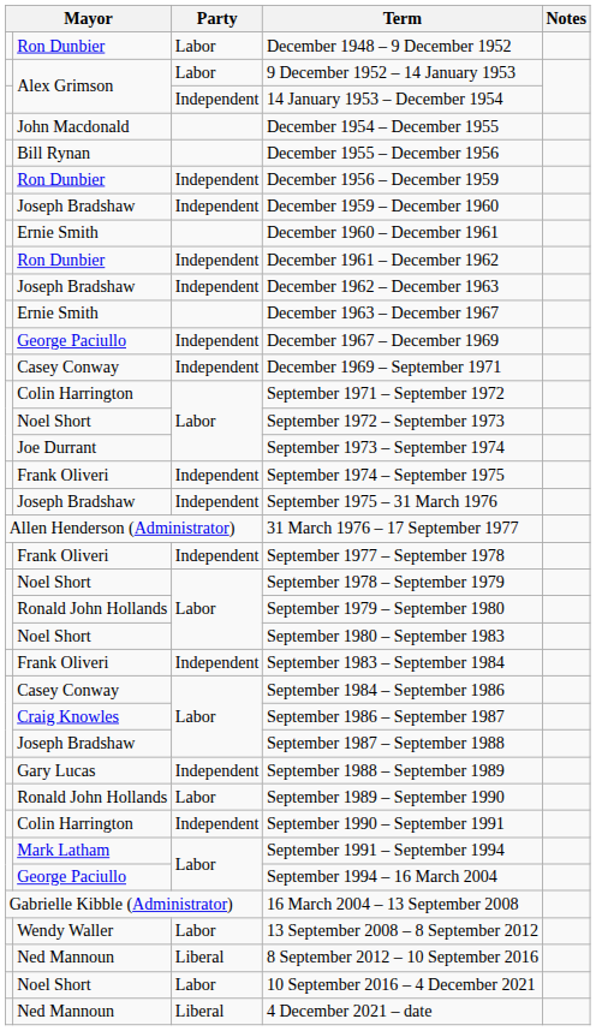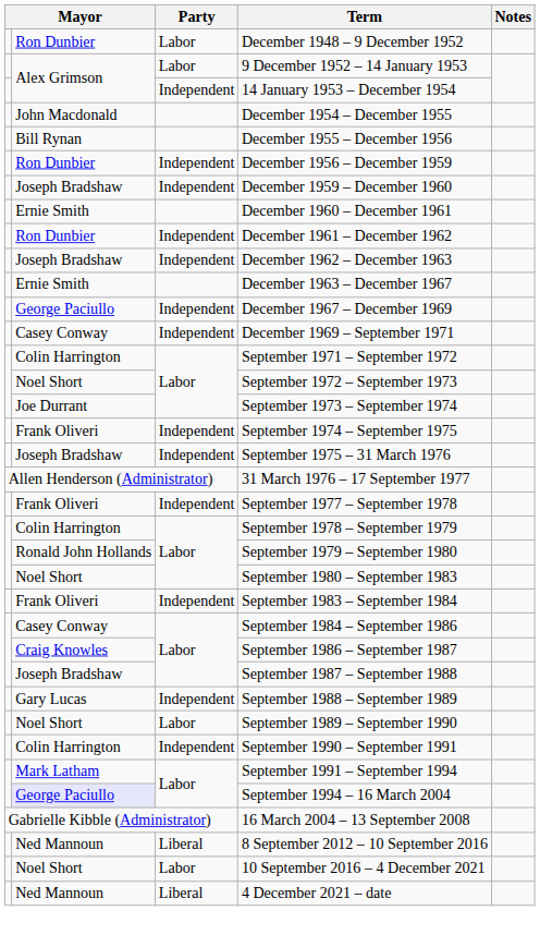 <table class="wikitable">
 <tr>
 <th colspan="2">Mayor</th>
 <th>Party</th>
 <th>Term</th>
 <th>Notes</th>
 </tr>
 <tr>
 <td></td>
 <td><a href='#'>Ron Dunbier</a></td>
 <td>Labor</td>
 <td>December 1948 – 9 December 1952</td>
 <td></td>
 </tr>
 <tr>
 <td></td>
 <td rowspan=2>Alex Grimson</td>
 <td>Labor</td>
 <td>9 December 1952 – 14 January 1953</td>
 <td rowspan=2></td>
 </tr>
 <tr>
 <td></td>
 <td>Independent</td>
 <td>14 January 1953 – December 1954</td>
 </tr>
 <tr>
 <td></td>
 <td>John Macdonald</td>
 <td></td>
 <td>December 1954 – December 1955</td>
 <td></td>
 </tr>
 <tr>
 <td></td>
 <td>Bill Rynan</td>
 <td></td>
 <td>December 1955 – December 1956</td>
 <td></td>
 </tr>
 <tr>
 <td></td>
 <td><a href='#'>Ron Dunbier</a></td>
 <td>Independent</td>
 <td>December 1956 – December 1959</td>
 <td></td>
 </tr>
 <tr>
 <td></td>
 <td>Joseph Bradshaw</td>
 <td>Independent</td>
 <td>December 1959 – December 1960</td>
 <td></td>
 </tr>
 <tr>
 <td></td>
 <td>Ernie Smith</td>
 <td></td>
 <td>December 1960 – December 1961</td>
 <td></td>
 </tr>
 <tr>
 <td></td>
 <td><a href='#'>Ron Dunbier</a></td>
 <td>Independent</td>
 <td>December 1961 – December 1962</td>
 <td></td>
 </tr>
 <tr>
 <td></td>
 <td>Joseph Bradshaw</td>
 <td>Independent</td>
 <td>December 1962 – December 1963</td>
 <td></td>
 </tr>
 <tr>
 <td></td>
 <td>Ernie Smith</td>
 <td></td>
 <td>December 1963 – December 1967</td>
 <td></td>
 </tr>
 <tr>
 <td></td>
 <td><a href='#'>George Paciullo</a></td>
 <td>Independent</td>
 <td>December 1967 – December 1969</td>
 <td></td>
 </tr>
 <tr>
 <td></td>
 <td>Casey Conway</td>
 <td>Independent</td>
 <td>December 1969 – September 1971</td>
 <td></td>
 </tr>
 <tr>
 <td rowspan=3 ></td>
 <td>Colin Harrington</td>
 <td rowspan=3>Labor</td>
 <td>September 1971 – September 1972</td>
 <td></td>
 </tr>
 <tr>
 <td>Noel Short</td>
 <td>September 1972 – September 1973</td>
 <td></td>
 </tr>
 <tr>
 <td>Joe Durrant</td>
 <td>September 1973 – September 1974</td>
 <td></td>
 </tr>
 <tr>
 <td></td>
 <td>Frank Oliveri</td>
 <td>Independent</td>
 <td>September 1974 – September 1975</td>
 <td></td>
 </tr>
 <tr>
 <td></td>
 <td>Joseph Bradshaw</td>
 <td>Independent</td>
 <td>September 1975 – 31 March 1976</td>
 <td></td>
 </tr>
 <tr>
 <td colspan=3>Allen Henderson (<a href='#'>Administrator</a>)</td>
 <td>31 March 1976 – 17 September 1977</td>
 <td></td>
 </tr>
 <tr>
 <td></td>
 <td>Frank Oliveri</td>
 <td>Independent</td>
 <td>September 1977 – September 1978</td>
 <td></td>
 </tr>
 <tr>
 <td rowspan=3 ></td>
-<td>Noel Short</td>
+<td>Colin Harrington</td>
 <td rowspan=3>Labor</td>
 <td>September 1978 – September 1979</td>
 <td></td>
 </tr>
 <tr>
 <td>Ronald John Hollands</td>
 <td>September 1979 – September 1980</td>
 <td></td>
 </tr>
 <tr>
 <td>Noel Short</td>
 <td>September 1980 – September 1983</td>
 <td></td>
 </tr>
 <tr>
 <td></td>
 <td>Frank Oliveri </td>
 <td>Independent</td>
 <td>September 1983 – September 1984</td>
 <td></td>
 </tr>
 <tr>
 <td rowspan=3 ></td>
 <td>Casey Conway</td>
 <td rowspan=3>Labor</td>
 <td>September 1984 – September 1986</td>
 <td></td>
 </tr>
 <tr>
 <td><a href='#'>Craig Knowles</a></td>
 <td>September 1986 – September 1987</td>
 <td></td>
 </tr>
 <tr>
 <td>Joseph Bradshaw</td>
 <td>September 1987 – September 1988</td>
 <td></td>
 </tr>
 <tr>
 <td></td>
 <td>Gary Lucas</td>
 <td>Independent</td>
 <td>September 1988 – September 1989</td>
 <td></td>
 </tr>
 <tr>
 <td></td>
-<td>Ronald John Hollands</td>
+<td>Noel Short</td>
 <td>Labor</td>
 <td>September 1989 – September 1990</td>
 <td></td>
 </tr>
 <tr>
 <td></td>
 <td>Colin Harrington</td>
 <td>Independent</td>
 <td>September 1990 – September 1991</td>
 <td></td>
 </tr>
 <tr>
 <td rowspan=2 ></td>
 <td><a href='#'>Mark Latham</a></td>
 <td rowspan=2>Labor</td>
 <td>September 1991 – September 1994</td>
 <td></td>
 </tr>
 <tr>
-<td><a href='#'>George Paciullo</a></td>
+<td style="background: lavender;"><a href='#'>George Paciullo</a></td>
 <td>September 1994 – 16 March 2004</td>
 <td></td>
 </tr>
 <tr>
 <td colspan=3>Gabrielle Kibble  (<a href='#'>Administrator</a>)</td>
 <td>16 March 2004 – 13 September 2008</td>
-<td></td>
-</tr>
-<tr>
-<td></td>
-<td>Wendy Waller</td>
-<td>Labor</td>
-<td>13 September 2008 – 8 September 2012</td>
 <td></td>
 </tr>
 <tr>
 <td></td>
 <td>Ned Mannoun</td>
 <td>Liberal</td>
 <td>8 September 2012 – 10 September 2016</td>
 <td></td>
 </tr>
 <tr>
 <td></td>
 <td>Noel Short</td>
 <td>Labor</td>
 <td>10 September 2016 – 4 December 2021</td>
 <td></td>
 </tr>
 <tr>
 <td></td>
 <td>Ned Mannoun</td>
 <td>Liberal</td>
 <td>4 December 2021  –  date</td>
 <td></td>
 </tr>
 </table>
